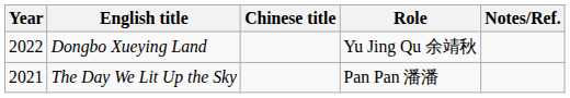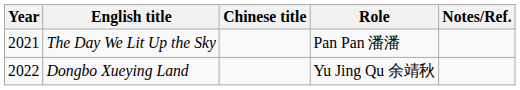 <table class="wikitable">
 <tr>
 <th>Year</th>
 <th>English title</th>
 <th>Chinese title</th>
 <th>Role</th>
 <th>Notes/Ref.</th>
 </tr>
 <tr>
+<td>2021</td>
+<td><em>The Day We Lit Up the Sky</em></td>
+<td></td>
+<td>Pan Pan 潘潘</td>
+<td></td>
+</tr>
+<tr>
 <td>2022</td>
 <td><em>Dongbo Xueying Land</em></td>
 <td></td>
 <td>Yu Jing Qu 余靖秋</td>
 <td></td>
 </tr>
-<tr>
-<td>2021</td>
-<td><em>The Day We Lit Up the Sky</em></td>
-<td></td>
-<td>Pan Pan 潘潘</td>
-<td></td>
-</tr>
 </table>
